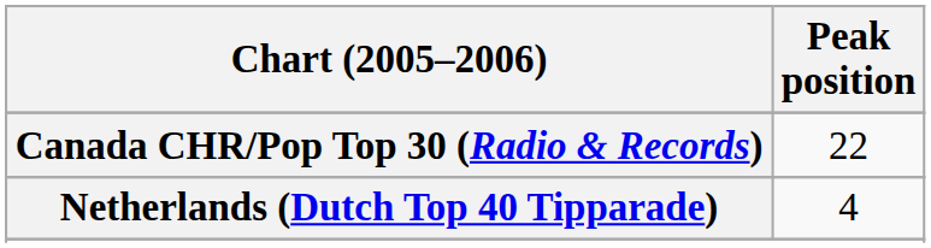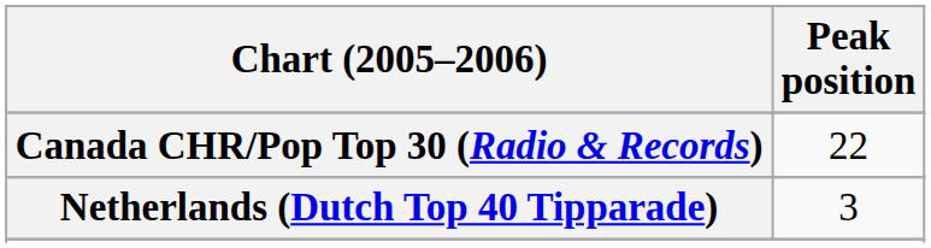 <table class="wikitable sortable plainrowheaders" style="text-align:center">
 <tr>
 <th scope="col">Chart (2005–2006)</th>
 <th scope="col">Peak<br>position</th>
 </tr>
 <tr>
 </tr>
 <tr>
 </tr>
 <tr>
 </tr>
 <tr>
 </tr>
 <tr>
 </tr>
 <tr>
 <th scope="row">Canada CHR/Pop Top 30 (<em><a href='#'>Radio & Records</a></em>)</th>
 <td>22</td>
 </tr>
 <tr>
 </tr>
 <tr>
 </tr>
 <tr>
 </tr>
 <tr>
 </tr>
 <tr>
 </tr>
 <tr>
 </tr>
 <tr>
 <th scope="row">Netherlands (<a href='#'>Dutch Top 40 Tipparade</a>)</th>
-<td>4</td>
+<td>3</td>
 </tr>
 <tr>
 </tr>
 <tr>
 </tr>
 <tr>
 </tr>
 <tr>
 </tr>
 <tr>
 </tr>
 <tr>
 </tr>
 <tr>
 </tr>
 <tr>
 </tr>
 <tr>
 </tr>
 </table>
